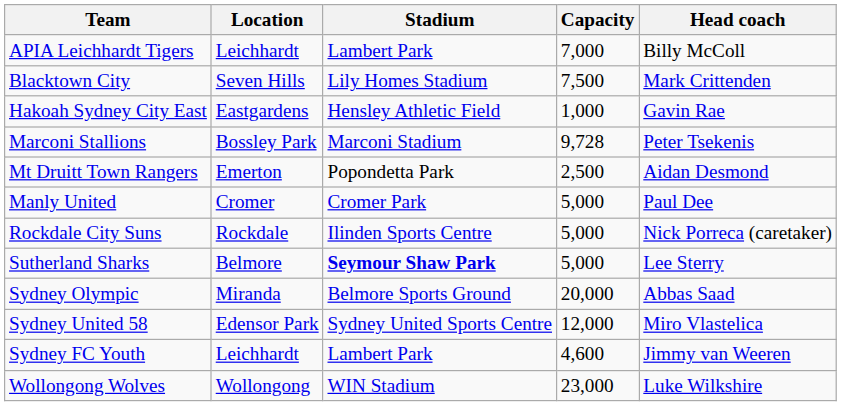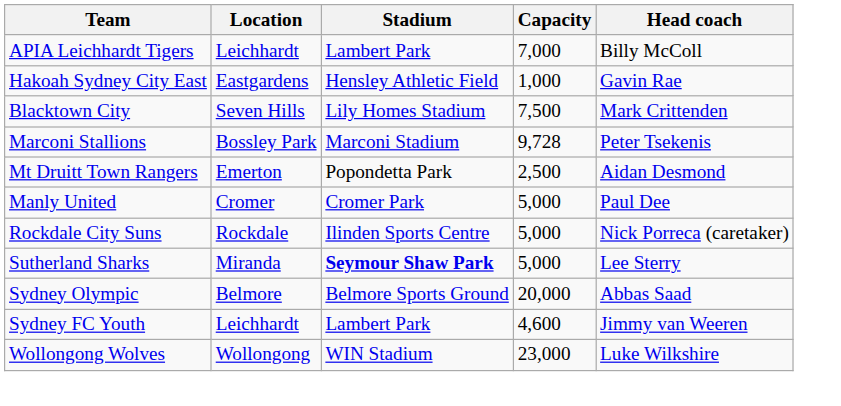 <table class="wikitable sortable">
 <tr>
 <th>Team</th>
 <th>Location</th>
 <th>Stadium</th>
 <th>Capacity</th>
 <th>Head coach</th>
 </tr>
 <tr>
 <td><a href='#'>APIA Leichhardt Tigers</a></td>
 <td><a href='#'>Leichhardt</a></td>
 <td><a href='#'>Lambert Park</a></td>
 <td>7,000</td>
 <td> Billy McColl</td>
 </tr>
 <tr>
+<td><a href='#'>Hakoah Sydney City East</a></td>
+<td><a href='#'>Eastgardens</a></td>
+<td><a href='#'>Hensley Athletic Field</a></td>
+<td>1,000</td>
+<td> <a href='#'>Gavin Rae</a></td>
+</tr>
+<tr>
 <td><a href='#'>Blacktown City</a></td>
 <td><a href='#'>Seven Hills</a></td>
 <td><a href='#'>Lily Homes Stadium</a></td>
 <td>7,500</td>
 <td> <a href='#'>Mark Crittenden</a></td>
-</tr>
-<tr>
-<td><a href='#'>Hakoah Sydney City East</a></td>
-<td><a href='#'>Eastgardens</a></td>
-<td><a href='#'>Hensley Athletic Field</a></td>
-<td>1,000</td>
-<td> <a href='#'>Gavin Rae</a></td>
 </tr>
 <tr>
 <td><a href='#'>Marconi Stallions</a></td>
 <td><a href='#'>Bossley Park</a></td>
 <td><a href='#'>Marconi Stadium</a></td>
 <td>9,728</td>
 <td> <a href='#'>Peter Tsekenis</a></td>
 </tr>
 <tr>
 <td><a href='#'>Mt Druitt Town Rangers</a></td>
 <td><a href='#'>Emerton</a></td>
 <td>Popondetta Park</td>
 <td>2,500</td>
 <td><a href='#'>Aidan Desmond</a></td>
 </tr>
 <tr>
 <td><a href='#'>Manly United</a></td>
 <td><a href='#'>Cromer</a></td>
 <td><a href='#'>Cromer Park</a></td>
 <td>5,000</td>
 <td> <a href='#'>Paul Dee</a></td>
 </tr>
 <tr>
 <td><a href='#'>Rockdale City Suns</a></td>
 <td><a href='#'>Rockdale</a></td>
 <td><a href='#'>Ilinden Sports Centre</a></td>
 <td>5,000</td>
 <td> <a href='#'>Nick Porreca</a> (caretaker)</td>
 </tr>
 <tr>
 <td><a href='#'>Sutherland Sharks</a></td>
-<td><a href='#'>Belmore</a></td>
+<td><a href='#'>Miranda</a></td>
 <td><strong><a href='#'>Seymour Shaw Park</a></strong></td>
 <td>5,000</td>
 <td> <a href='#'>Lee Sterry</a></td>
 </tr>
 <tr>
 <td><a href='#'>Sydney Olympic</a></td>
-<td><a href='#'>Miranda</a></td>
+<td><a href='#'>Belmore</a></td>
 <td><a href='#'>Belmore Sports Ground</a></td>
 <td>20,000</td>
 <td> <a href='#'>Abbas Saad</a></td>
-</tr>
-<tr>
-<td><a href='#'>Sydney United 58</a></td>
-<td><a href='#'>Edensor Park</a></td>
-<td><a href='#'>Sydney United Sports Centre</a></td>
-<td>12,000</td>
-<td> <a href='#'>Miro Vlastelica</a></td>
 </tr>
 <tr>
 <td><a href='#'>Sydney FC Youth</a></td>
 <td><a href='#'>Leichhardt</a></td>
 <td><a href='#'>Lambert Park</a></td>
 <td>4,600</td>
 <td> <a href='#'>Jimmy van Weeren</a></td>
 </tr>
 <tr>
 <td><a href='#'>Wollongong Wolves</a></td>
 <td><a href='#'>Wollongong</a></td>
 <td><a href='#'>WIN Stadium</a></td>
 <td>23,000</td>
 <td> <a href='#'>Luke Wilkshire</a></td>
 </tr>
 </table>
